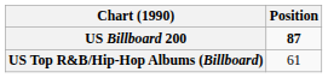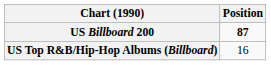 <table class="wikitable sortable plainrowheaders" style="text-align:center">
 <tr>
 <th scope="col">Chart (1990)</th>
 <th scope="col">Position</th>
 </tr>
 <tr>
 <th scope="row">US <em>Billboard</em> 200</th>
 <td><strong>87</strong></td>
 </tr>
 <tr>
 <th scope="row">US Top R&B/Hip-Hop Albums (<em>Billboard</em>)</th>
-<td>61</td>
+<td>16</td>
 </tr>
 </table>
